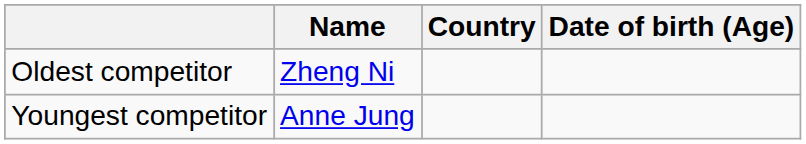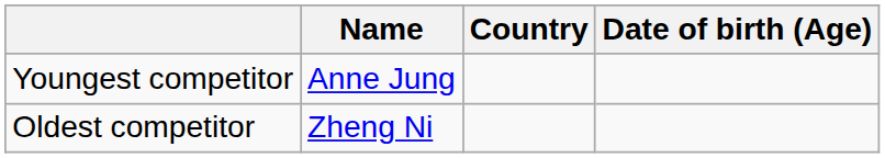 <table class="wikitable sortable">
 <tr>
 <th></th>
 <th>Name</th>
 <th>Country</th>
 <th>Date of birth (Age)</th>
 </tr>
 <tr>
+<td>Youngest competitor</td>
+<td><a href='#'>Anne Jung</a></td>
+<td></td>
+<td></td>
+</tr>
+<tr>
 <td>Oldest competitor</td>
 <td><a href='#'>Zheng Ni</a></td>
 <td></td>
 <td></td>
 </tr>
-<tr>
-<td>Youngest competitor</td>
-<td><a href='#'>Anne Jung</a></td>
-<td></td>
-<td></td>
-</tr>
 </table>
